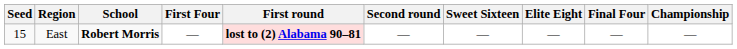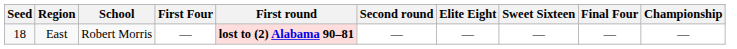 <table class="wikitable" style="white-space:nowrap; font-size:100%; text-align:center">
 <tr>
 <th>Seed</th>
 <th>Region</th>
 <th>School</th>
 <th>First Four</th>
 <th>First round</th>
 <th>Second round</th>
+<th>Elite Eight</th>
 <th>Sweet Sixteen</th>
-<th>Elite Eight</th>
 <th>Final Four</th>
 <th>Championship</th>
 </tr>
 <tr>
-<td>15</td>
+<td>18</td>
 <td>East</td>
-<td><strong>Robert Morris</strong></td>
+<td>Robert Morris</td>
 <td style="background:#fff;">―</td>
 <td style="background:#ffdddd;"><strong>lost to (2) <a href='#'>Alabama</a>  90–81</strong></td>
 <td style="background:#fff;">―</td>
 <td style="background:#fff;">―</td>
 <td style="background:#fff;">―</td>
 <td style="background:#fff;">―</td>
 <td style="background:#fff;">―</td>
 </tr>
 </table>
